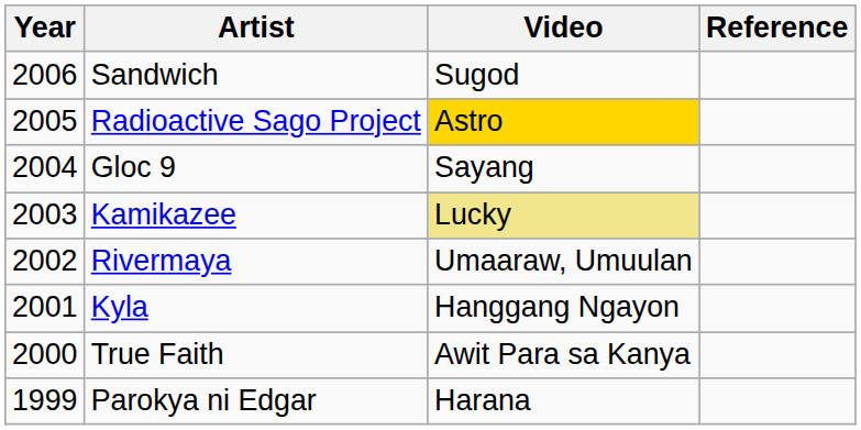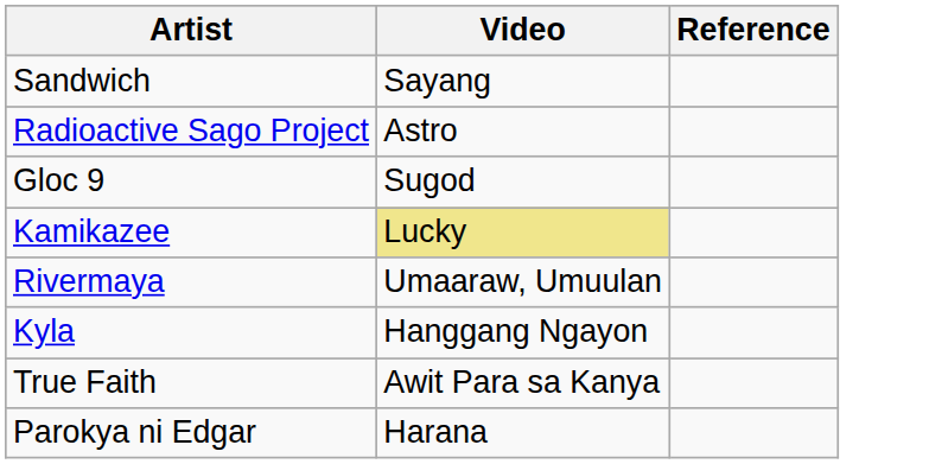 <table class="wikitable">
 <tr>
-<th>Year</th>
 <th>Artist</th>
 <th>Video</th>
 <th>Reference</th>
 </tr>
 <tr>
-<td>2006</td>
 <td>Sandwich</td>
+<td>Sayang</td>
+<td></td>
+</tr>
+<tr>
+<td><a href='#'>Radioactive Sago Project</a></td>
+<td>Astro</td>
+<td></td>
+</tr>
+<tr>
+<td>Gloc 9</td>
 <td>Sugod</td>
 <td></td>
 </tr>
 <tr>
-<td>2005</td>
-<td><a href='#'>Radioactive Sago Project</a></td>
-<td style="background: gold;">Astro</td>
-<td></td>
-</tr>
-<tr>
-<td>2004</td>
-<td>Gloc 9</td>
-<td>Sayang</td>
-<td></td>
-</tr>
-<tr>
-<td>2003</td>
 <td><a href='#'>Kamikazee</a></td>
 <td style="background: khaki;">Lucky</td>
 <td></td>
 </tr>
 <tr>
-<td>2002</td>
 <td><a href='#'>Rivermaya</a></td>
 <td>Umaaraw, Umuulan</td>
 <td></td>
 </tr>
 <tr>
-<td>2001</td>
 <td><a href='#'>Kyla</a></td>
 <td>Hanggang Ngayon</td>
 <td></td>
 </tr>
 <tr>
-<td>2000</td>
 <td>True Faith</td>
 <td>Awit Para sa Kanya</td>
 <td></td>
 </tr>
 <tr>
-<td>1999</td>
 <td>Parokya ni Edgar</td>
 <td>Harana</td>
 <td></td>
 </tr>
 </table>
